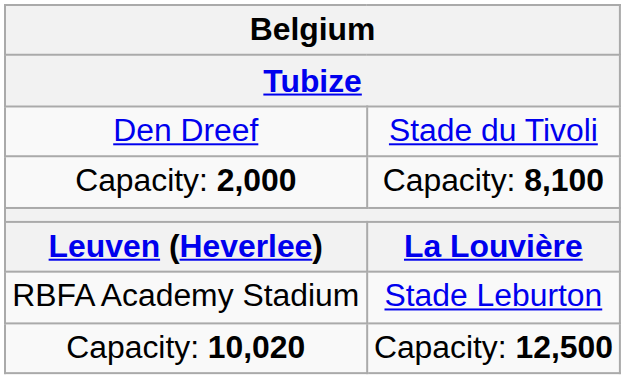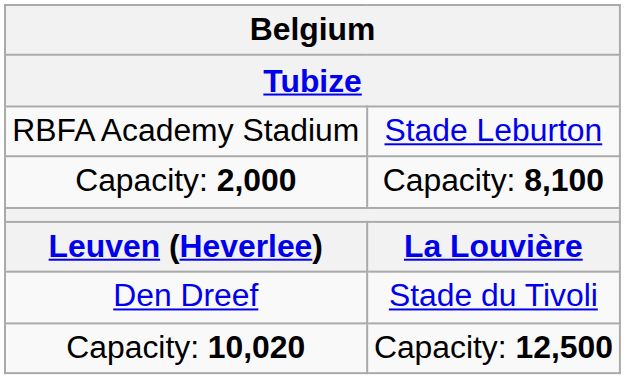 <table class="wikitable" style="text-align: center;">
 <tr>
 <th colspan="2">Belgium</th>
 </tr>
 <tr>
 <th colspan="2"><a href='#'>Tubize</a></th>
 </tr>
 <tr>
-<td><a href='#'>Den Dreef</a></td>
-<td><a href='#'>Stade du Tivoli</a></td>
+<td>RBFA Academy Stadium</td>
+<td><a href='#'>Stade Leburton</a></td>
 </tr>
 <tr>
 <td>Capacity: <strong>2,000</strong></td>
 <td>Capacity: <strong>8,100</strong></td>
 </tr>
 <tr>
 <th colspan="2"></th>
 </tr>
 <tr>
 <th><a href='#'>Leuven</a> (<a href='#'>Heverlee</a>)</th>
 <th><a href='#'>La Louvière</a></th>
 </tr>
 <tr>
-<td>RBFA Academy Stadium</td>
-<td><a href='#'>Stade Leburton</a></td>
+<td><a href='#'>Den Dreef</a></td>
+<td><a href='#'>Stade du Tivoli</a></td>
 </tr>
 <tr>
 <td>Capacity: <strong>10,020</strong></td>
 <td>Capacity: <strong>12,500</strong></td>
 </tr>
 </table>
